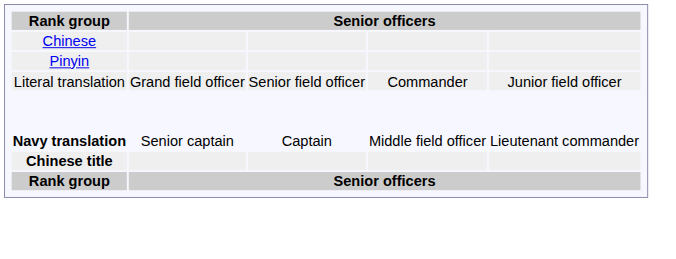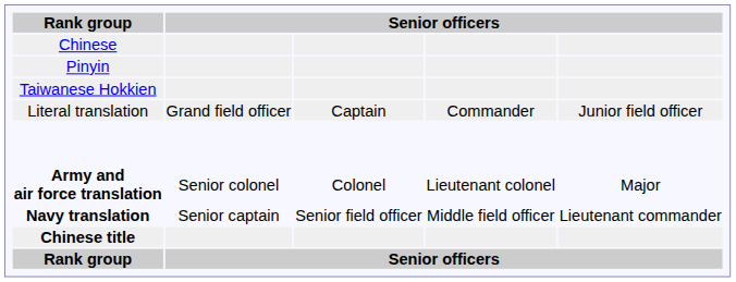 <table style="border:1px solid #8888aa; background-color:#f7f8ff; padding:5px; font-size:95%; margin: 0px 12px 12px 0px; text-align:center;">
 <tr style="background-color:#CCCCCC;">
 <th>Rank group</th>
 <th colspan=4>Senior officers</th>
 </tr>
 <tr style="background:#efefef;">
 <td><a href='#'>Chinese</a></td>
 <td></td>
 <td></td>
 <td></td>
 <td></td>
 </tr>
 <tr style="background:#efefef;">
 <td><a href='#'>Pinyin</a></td>
 <td></td>
 <td></td>
 <td></td>
 <td></td>
 </tr>
 <tr style="background:#efefef;">
+<td><a href='#'>Taiwanese Hokkien</a></td>
+<td></td>
+<td></td>
+<td></td>
+<td></td>
+</tr>
+<tr style="background:#efefef;">
 <td>Literal translation</td>
 <td>Grand field officer</td>
-<td>Senior field officer</td>
+<td>Captain</td>
 <td>Commander</td>
 <td>Junior field officer</td>
 </tr>
 <tr>
 <td><strong></strong></td>
 <td></td>
 <td></td>
 <td></td>
 <td></td>
 </tr>
 <tr>
 <td><strong></strong></td>
 <td><br></td>
 <td><br></td>
 <td><br></td>
 <td><br></td>
 </tr>
 <tr>
 <td><strong></strong></td>
 <td></td>
 <td></td>
 <td></td>
 <td></td>
 </tr>
 <tr>
 <td><strong></strong></td>
 <td></td>
 <td></td>
 <td></td>
 <td></td>
 </tr>
 <tr>
 <td><strong></strong></td>
 <td></td>
 <td></td>
 <td></td>
 <td></td>
 </tr>
 <tr>
 <td><strong></strong></td>
 <td></td>
 <td></td>
 <td></td>
 <td></td>
 </tr>
 <tr>
+<th>Army and <br>air force translation</th>
+<td>Senior colonel</td>
+<td>Colonel</td>
+<td>Lieutenant colonel</td>
+<td>Major</td>
+</tr>
+<tr>
 <th>Navy translation</th>
 <td>Senior captain</td>
-<td>Captain</td>
+<td>Senior field officer</td>
 <td>Middle field officer</td>
 <td>Lieutenant commander</td>
 </tr>
 <tr style="background:#efefef;">
 <th>Chinese title</th>
 <td><br></td>
 <td><br></td>
 <td><br></td>
 <td><br></td>
 </tr>
 <tr style="background-color:#CCCCCC;">
 <th>Rank group</th>
 <th colspan=4>Senior officers</th>
 </tr>
 </table>
